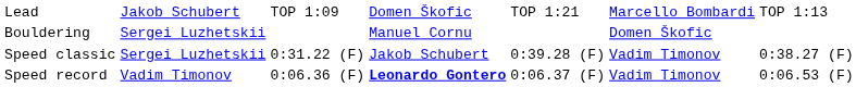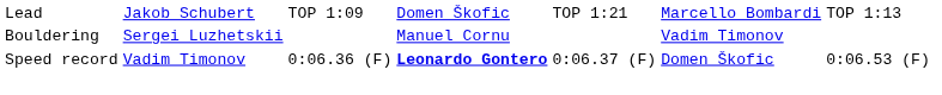 <table>
 <tr>
 <td>Lead</td>
 <td><a href='#'>Jakob Schubert</a><br></td>
 <td>TOP 1:09</td>
 <td><a href='#'>Domen Škofic</a><br></td>
 <td>TOP 1:21</td>
 <td><a href='#'>Marcello Bombardi</a><br></td>
 <td>TOP 1:13</td>
 </tr>
 <tr>
 <td>Bouldering</td>
 <td><a href='#'>Sergei Luzhetskii</a><br></td>
 <td></td>
 <td><a href='#'>Manuel Cornu</a><br></td>
 <td></td>
-<td><a href='#'>Domen Škofic</a><br></td>
+<td><a href='#'>Vadim Timonov</a><br></td>
 <td></td>
-</tr>
-<tr>
-<td>Speed classic</td>
-<td><a href='#'>Sergei Luzhetskii</a><br></td>
-<td>0:31.22 (F)</td>
-<td><a href='#'>Jakob Schubert </a><br></td>
-<td>0:39.28 (F)</td>
-<td><a href='#'>Vadim Timonov</a><br></td>
-<td>0:38.27 (F)</td>
 </tr>
 <tr>
 <td>Speed record</td>
 <td><a href='#'>Vadim Timonov</a><br></td>
 <td>0:06.36 (F)</td>
 <td><strong><a href='#'>Leonardo Gontero</a><br></strong></td>
 <td>0:06.37 (F)</td>
-<td><a href='#'>Vadim Timonov</a><br></td>
+<td><a href='#'>Domen Škofic</a><br></td>
 <td>0:06.53 (F)</td>
 </tr>
 </table>
